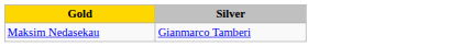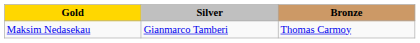 <table class="wikitable" style="text-align:left">
 <tr align="center">
 <td width=200 bgcolor=gold><strong>Gold</strong></td>
 <td width=200 bgcolor=silver><strong>Silver</strong></td>
+<td width=200 bgcolor=CC9966><strong>Bronze</strong></td>
 </tr>
 <tr>
 <td><a href='#'>Maksim Nedasekau</a><br><em></em></td>
 <td><a href='#'>Gianmarco Tamberi</a><br><em></em></td>
+<td><a href='#'>Thomas Carmoy</a><br><em></em></td>
 </tr>
 </table>
